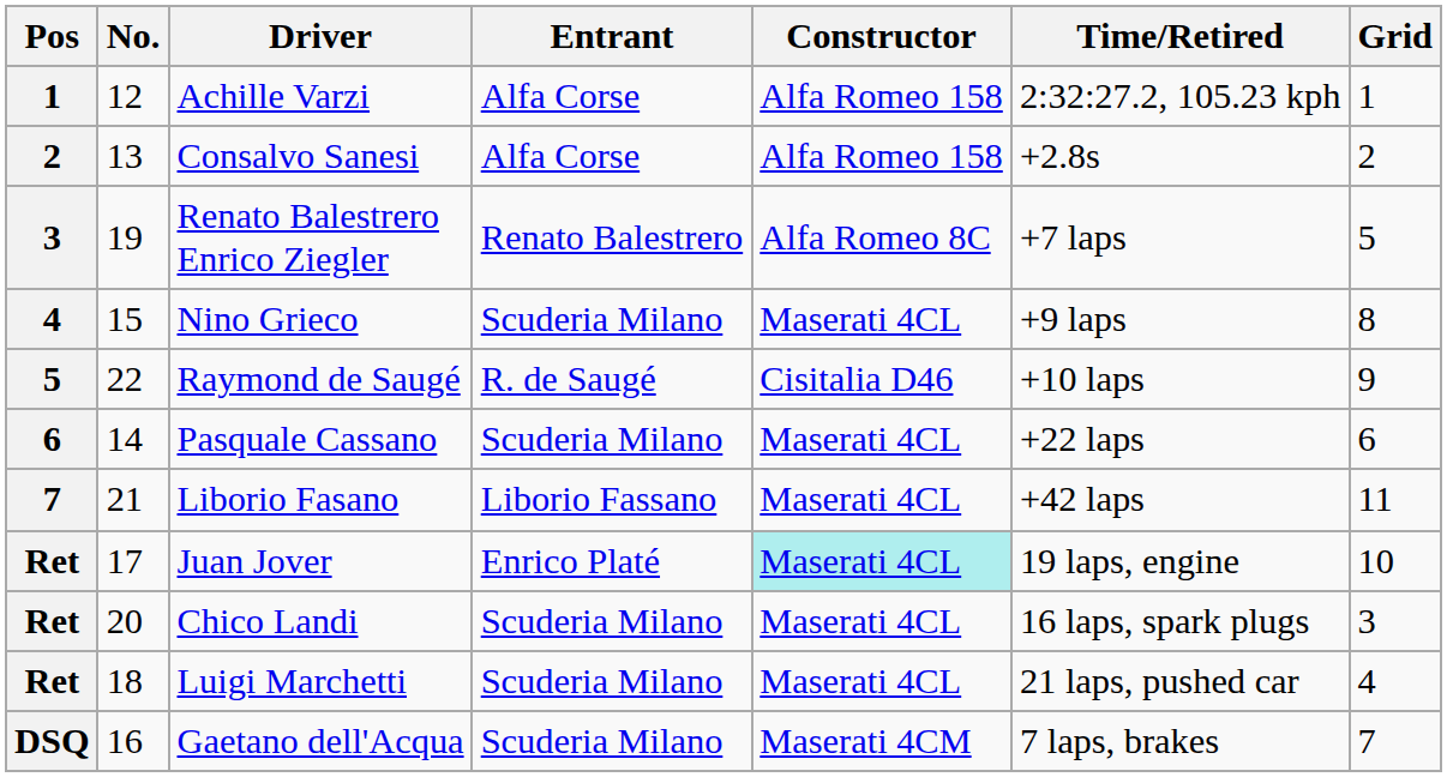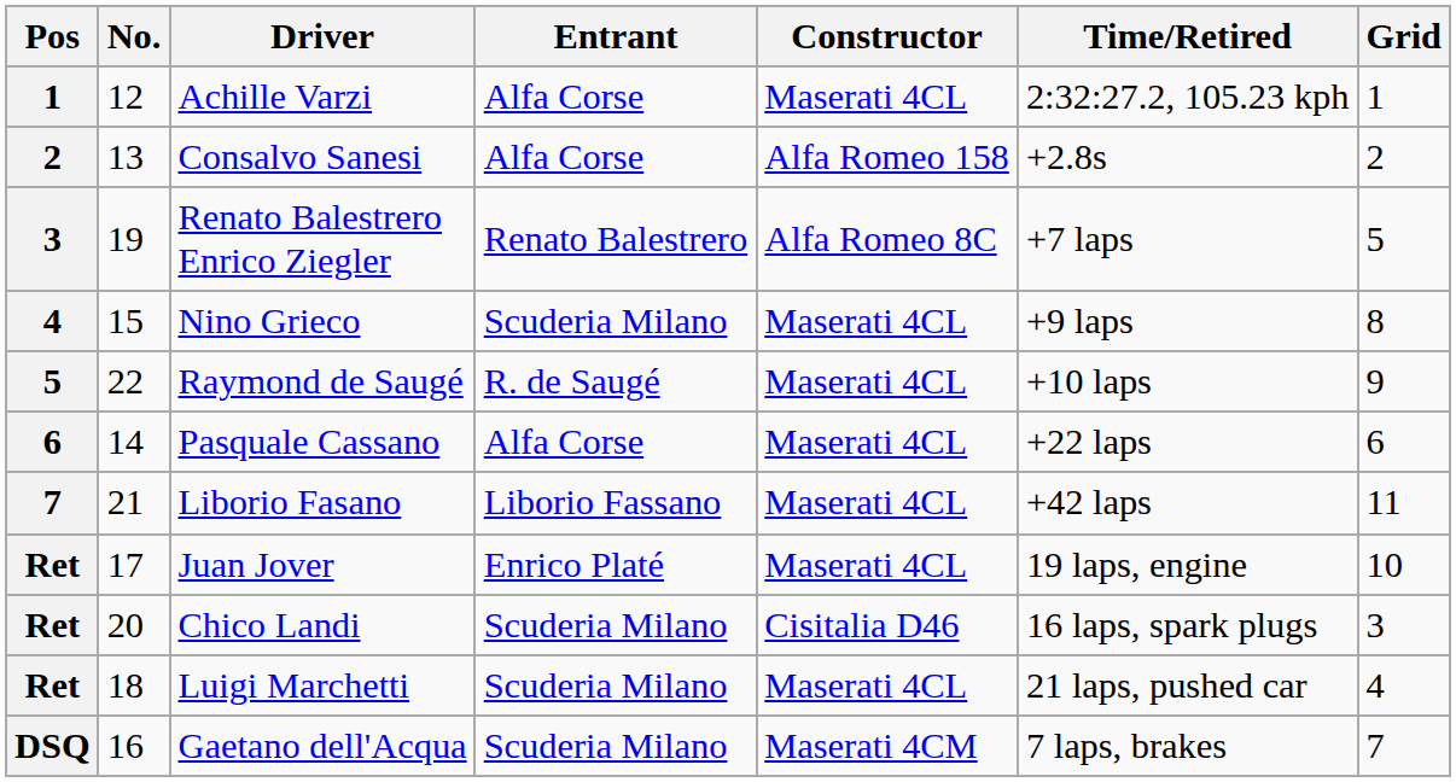 <table class="wikitable" style="font-size: 95%;">
 <tr>
 <th>Pos</th>
 <th>No.</th>
 <th>Driver</th>
 <th>Entrant</th>
 <th>Constructor</th>
 <th>Time/Retired</th>
 <th>Grid</th>
 </tr>
 <tr>
 <th>1</th>
 <td>12</td>
 <td> <a href='#'>Achille Varzi</a></td>
 <td><a href='#'>Alfa Corse</a></td>
-<td><a href='#'>Alfa Romeo 158</a></td>
+<td><a href='#'>Maserati 4CL</a></td>
 <td>2:32:27.2, 105.23 kph</td>
 <td>1</td>
 </tr>
 <tr>
 <th>2</th>
 <td>13</td>
 <td> <a href='#'>Consalvo Sanesi</a></td>
 <td><a href='#'>Alfa Corse</a></td>
 <td><a href='#'>Alfa Romeo 158</a></td>
 <td>+2.8s</td>
 <td>2</td>
 </tr>
 <tr>
 <th>3</th>
 <td>19</td>
 <td> <a href='#'>Renato Balestrero</a><br> <a href='#'>Enrico Ziegler</a></td>
 <td><a href='#'>Renato Balestrero</a></td>
 <td><a href='#'>Alfa Romeo 8C</a></td>
 <td>+7 laps</td>
 <td>5</td>
 </tr>
 <tr>
 <th>4</th>
 <td>15</td>
 <td> <a href='#'>Nino Grieco</a></td>
 <td><a href='#'>Scuderia Milano</a></td>
 <td><a href='#'>Maserati 4CL</a></td>
 <td>+9 laps</td>
 <td>8</td>
 </tr>
 <tr>
 <th>5</th>
 <td>22</td>
 <td> <a href='#'>Raymond de Saugé</a></td>
 <td><a href='#'>R. de Saugé</a></td>
-<td><a href='#'>Cisitalia D46</a></td>
+<td><a href='#'>Maserati 4CL</a></td>
 <td>+10 laps</td>
 <td>9</td>
 </tr>
 <tr>
 <th>6</th>
 <td>14</td>
 <td> <a href='#'>Pasquale Cassano</a></td>
-<td><a href='#'>Scuderia Milano</a></td>
+<td><a href='#'>Alfa Corse</a></td>
 <td><a href='#'>Maserati 4CL</a></td>
 <td>+22 laps</td>
 <td>6</td>
 </tr>
 <tr>
 <th>7</th>
 <td>21</td>
 <td> <a href='#'>Liborio Fasano</a></td>
 <td><a href='#'>Liborio Fassano</a></td>
 <td><a href='#'>Maserati 4CL</a></td>
 <td>+42 laps</td>
 <td>11</td>
 </tr>
 <tr>
 <th>Ret</th>
 <td>17</td>
 <td> <a href='#'>Juan Jover</a></td>
 <td><a href='#'>Enrico Platé</a></td>
-<td style="background: paleturquoise;"><a href='#'>Maserati 4CL</a></td>
+<td><a href='#'>Maserati 4CL</a></td>
 <td>19 laps, engine</td>
 <td>10</td>
 </tr>
 <tr>
 <th>Ret</th>
 <td>20</td>
 <td> <a href='#'>Chico Landi</a></td>
 <td><a href='#'>Scuderia Milano</a></td>
-<td><a href='#'>Maserati 4CL</a></td>
+<td><a href='#'>Cisitalia D46</a></td>
 <td>16 laps, spark plugs</td>
 <td>3</td>
 </tr>
 <tr>
 <th>Ret</th>
 <td>18</td>
 <td> <a href='#'>Luigi Marchetti</a></td>
 <td><a href='#'>Scuderia Milano</a></td>
 <td><a href='#'>Maserati 4CL</a></td>
 <td>21 laps, pushed car</td>
 <td>4</td>
 </tr>
 <tr>
 <th>DSQ</th>
 <td>16</td>
 <td> <a href='#'>Gaetano dell'Acqua</a></td>
 <td><a href='#'>Scuderia Milano</a></td>
 <td><a href='#'>Maserati 4CM</a></td>
 <td>7 laps, brakes</td>
 <td>7</td>
 </tr>
 <tr>
 </tr>
 </table>
